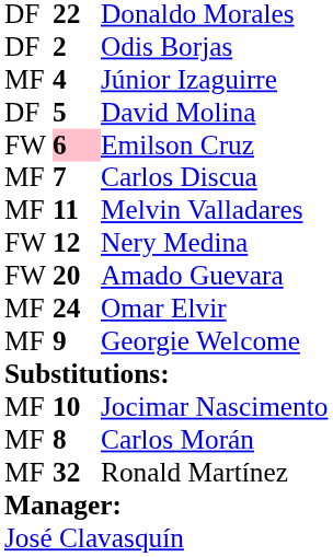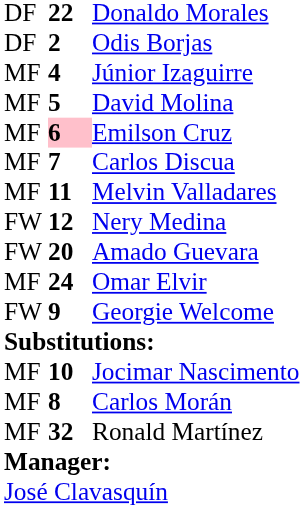 <table style = "font-size: 90%" cellspacing = "0" cellpadding = "0">
 <tr>
 <td colspan = 4></td>
 </tr>
 <tr>
 <th style="width:25px;"></th>
 <th style="width:25px;"></th>
 </tr>
 <tr>
 <td>DF</td>
 <td><strong>22</strong></td>
 <td> <a href='#'>Donaldo Morales</a></td>
 </tr>
 <tr>
 <td>DF</td>
 <td><strong>2</strong></td>
 <td> <a href='#'>Odis Borjas</a></td>
 </tr>
 <tr>
 <td>MF</td>
 <td><strong>4</strong></td>
 <td> <a href='#'>Júnior Izaguirre</a></td>
 </tr>
 <tr>
-<td>DF</td>
+<td>MF</td>
 <td><strong>5</strong></td>
 <td> <a href='#'>David Molina</a></td>
 </tr>
 <tr>
-<td>FW</td>
+<td>MF</td>
 <td style="background: pink;"><strong>6</strong></td>
 <td> <a href='#'>Emilson Cruz</a></td>
 </tr>
 <tr>
 <td>MF</td>
 <td><strong>7</strong></td>
 <td> <a href='#'>Carlos Discua</a></td>
 </tr>
 <tr>
 <td>MF</td>
 <td><strong>11</strong></td>
 <td> <a href='#'>Melvin Valladares</a></td>
 <td></td>
 <td></td>
 </tr>
 <tr>
 <td>FW</td>
 <td><strong>12</strong></td>
 <td> <a href='#'>Nery Medina</a></td>
 <td></td>
 <td></td>
 </tr>
 <tr>
 <td>FW</td>
 <td><strong>20</strong></td>
 <td> <a href='#'>Amado Guevara</a></td>
 <td></td>
 <td></td>
 </tr>
 <tr>
 <td>MF</td>
 <td><strong>24</strong></td>
 <td> <a href='#'>Omar Elvir</a></td>
 </tr>
 <tr>
-<td>MF</td>
+<td>FW</td>
 <td><strong>9</strong></td>
 <td> <a href='#'>Georgie Welcome</a></td>
 <td></td>
 <td></td>
 </tr>
 <tr>
 <td colspan = 3><strong>Substitutions:</strong></td>
 </tr>
 <tr>
 <td>MF</td>
 <td><strong>10</strong></td>
 <td> <a href='#'>Jocimar Nascimento</a></td>
 <td></td>
 <td></td>
 </tr>
 <tr>
 <td>MF</td>
 <td><strong>8</strong></td>
 <td> <a href='#'>Carlos Morán</a></td>
 <td></td>
 <td></td>
 </tr>
 <tr>
 <td>MF</td>
 <td><strong>32</strong></td>
 <td> Ronald Martínez</td>
 <td></td>
 <td></td>
 </tr>
 <tr>
 <td colspan = 3><strong>Manager:</strong></td>
 </tr>
 <tr>
 <td colspan = 3> <a href='#'>José Clavasquín</a></td>
 </tr>
 </table>
